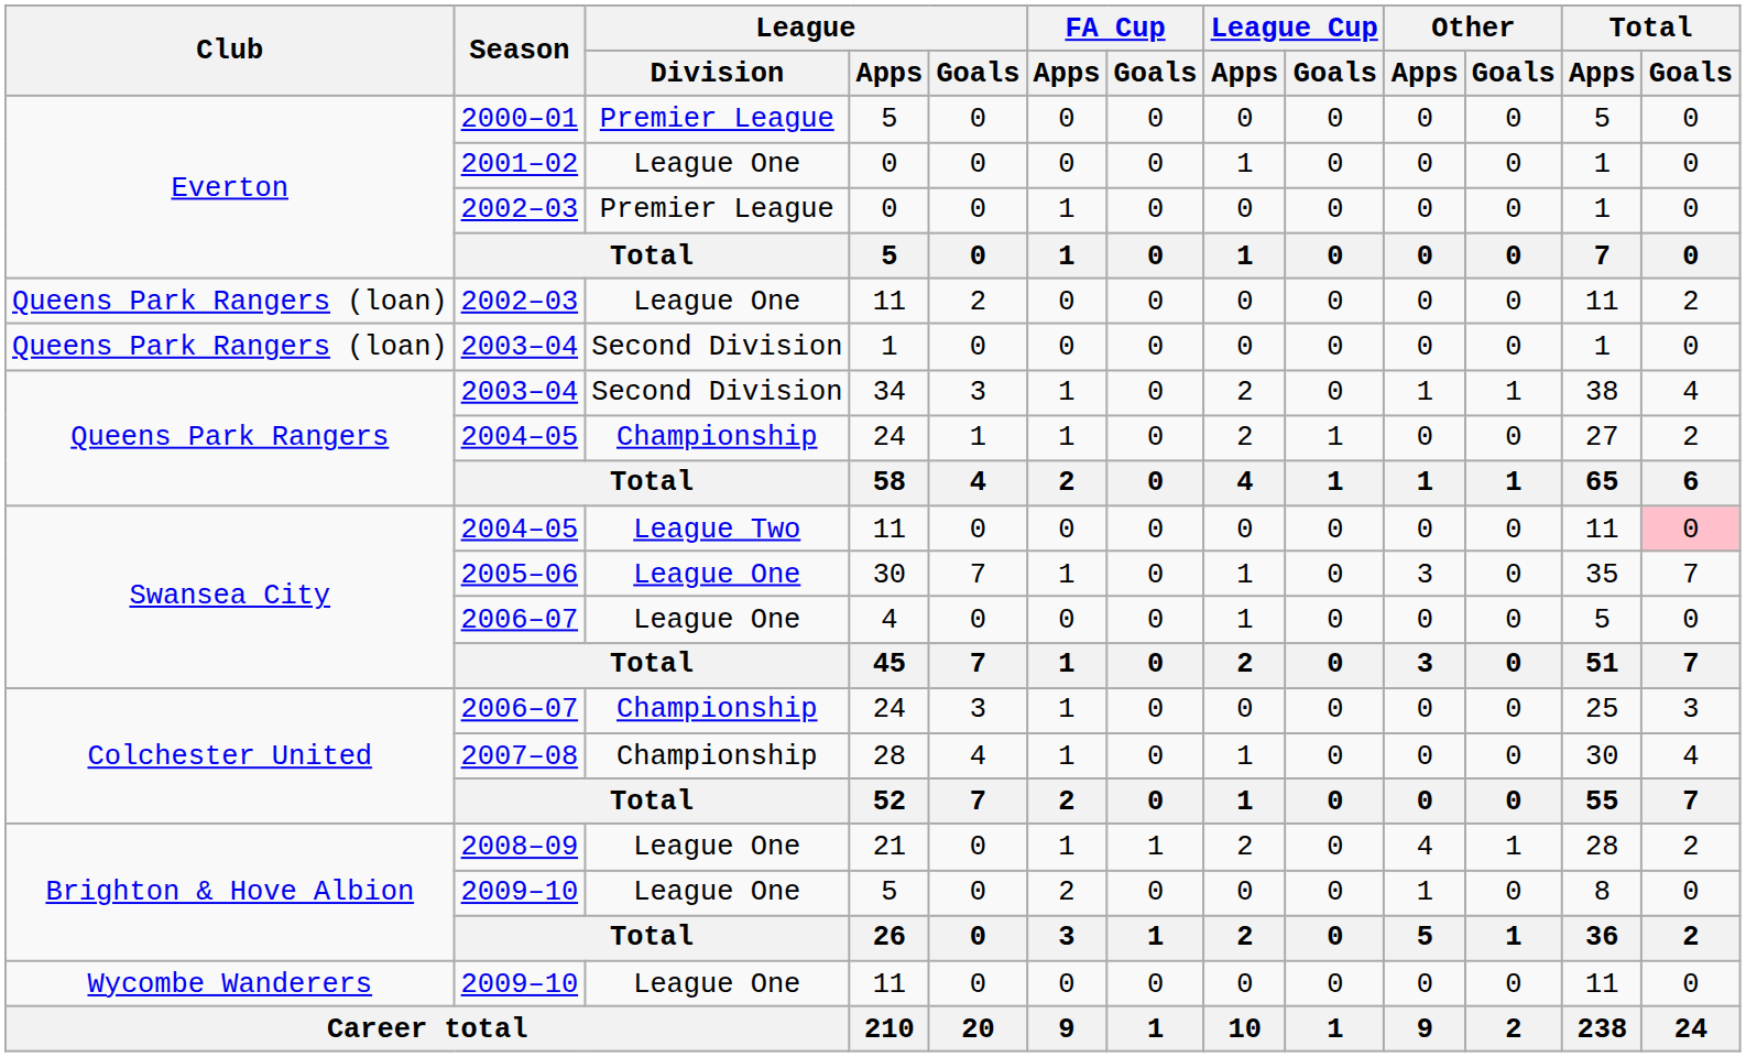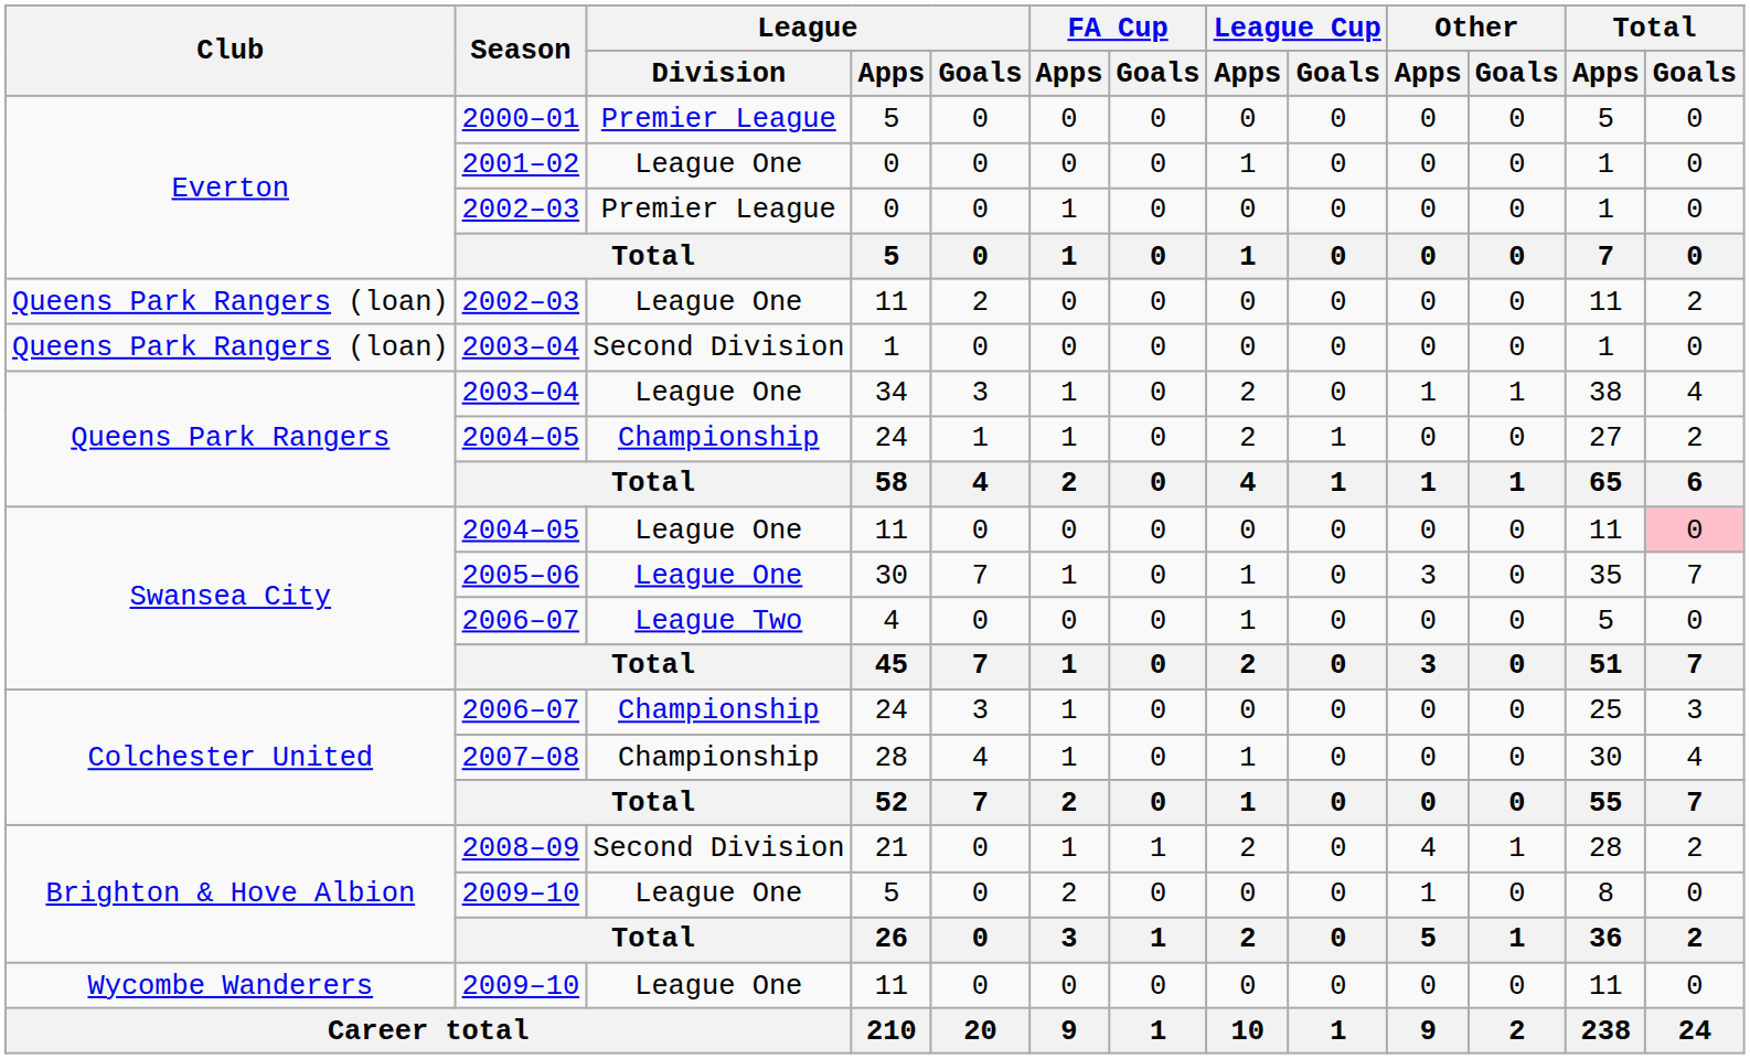 <table class="wikitable" style="text-align: center">
 <tr>
 <th rowspan="2">Club</th>
 <th rowspan="2">Season</th>
 <th colspan="3">League</th>
 <th colspan="2"><a href='#'>FA Cup</a></th>
 <th colspan="2"><a href='#'>League Cup</a></th>
 <th colspan="2">Other</th>
 <th colspan="2">Total</th>
 </tr>
 <tr>
 <th>Division</th>
 <th>Apps</th>
 <th>Goals</th>
 <th>Apps</th>
 <th>Goals</th>
 <th>Apps</th>
 <th>Goals</th>
 <th>Apps</th>
 <th>Goals</th>
 <th>Apps</th>
 <th>Goals</th>
 </tr>
 <tr>
 <td rowspan="4"><a href='#'>Everton</a></td>
 <td><a href='#'>2000–01</a></td>
 <td><a href='#'>Premier League</a></td>
 <td>5</td>
 <td>0</td>
 <td>0</td>
 <td>0</td>
 <td>0</td>
 <td>0</td>
 <td>0</td>
 <td>0</td>
 <td>5</td>
 <td>0</td>
 </tr>
 <tr>
 <td><a href='#'>2001–02</a></td>
 <td>League One</td>
 <td>0</td>
 <td>0</td>
 <td>0</td>
 <td>0</td>
 <td>1</td>
 <td>0</td>
 <td>0</td>
 <td>0</td>
 <td>1</td>
 <td>0</td>
 </tr>
 <tr>
 <td><a href='#'>2002–03</a></td>
 <td>Premier League</td>
 <td>0</td>
 <td>0</td>
 <td>1</td>
 <td>0</td>
 <td>0</td>
 <td>0</td>
 <td>0</td>
 <td>0</td>
 <td>1</td>
 <td>0</td>
 </tr>
 <tr>
 <th colspan="2">Total</th>
 <th>5</th>
 <th>0</th>
 <th>1</th>
 <th>0</th>
 <th>1</th>
 <th>0</th>
 <th>0</th>
 <th>0</th>
 <th>7</th>
 <th>0</th>
 </tr>
 <tr>
 <td><a href='#'>Queens Park Rangers</a> (loan)</td>
 <td><a href='#'>2002–03</a></td>
 <td>League One</td>
 <td>11</td>
 <td>2</td>
 <td>0</td>
 <td>0</td>
 <td>0</td>
 <td>0</td>
 <td>0</td>
 <td>0</td>
 <td>11</td>
 <td>2</td>
 </tr>
 <tr>
 <td><a href='#'>Queens Park Rangers</a> (loan)</td>
 <td><a href='#'>2003–04</a></td>
 <td>Second Division</td>
 <td>1</td>
 <td>0</td>
 <td>0</td>
 <td>0</td>
 <td>0</td>
 <td>0</td>
 <td>0</td>
 <td>0</td>
 <td>1</td>
 <td>0</td>
 </tr>
 <tr>
 <td rowspan="3"><a href='#'>Queens Park Rangers</a></td>
 <td><a href='#'>2003–04</a></td>
-<td>Second Division</td>
+<td>League One</td>
 <td>34</td>
 <td>3</td>
 <td>1</td>
 <td>0</td>
 <td>2</td>
 <td>0</td>
 <td>1</td>
 <td>1</td>
 <td>38</td>
 <td>4</td>
 </tr>
 <tr>
 <td><a href='#'>2004–05</a></td>
 <td><a href='#'>Championship</a></td>
 <td>24</td>
 <td>1</td>
 <td>1</td>
 <td>0</td>
 <td>2</td>
 <td>1</td>
 <td>0</td>
 <td>0</td>
 <td>27</td>
 <td>2</td>
 </tr>
 <tr>
 <th colspan="2">Total</th>
 <th>58</th>
 <th>4</th>
 <th>2</th>
 <th>0</th>
 <th>4</th>
 <th>1</th>
 <th>1</th>
 <th>1</th>
 <th>65</th>
 <th>6</th>
 </tr>
 <tr>
 <td rowspan="4"><a href='#'>Swansea City</a></td>
 <td><a href='#'>2004–05</a></td>
-<td><a href='#'>League Two</a></td>
+<td>League One</td>
 <td>11</td>
 <td>0</td>
 <td>0</td>
 <td>0</td>
 <td>0</td>
 <td>0</td>
 <td>0</td>
 <td>0</td>
 <td>11</td>
 <td style="background: pink;">0</td>
 </tr>
 <tr>
 <td><a href='#'>2005–06</a></td>
 <td><a href='#'>League One</a></td>
 <td>30</td>
 <td>7</td>
 <td>1</td>
 <td>0</td>
 <td>1</td>
 <td>0</td>
 <td>3</td>
 <td>0</td>
 <td>35</td>
 <td>7</td>
 </tr>
 <tr>
 <td><a href='#'>2006–07</a></td>
-<td>League One</td>
+<td><a href='#'>League Two</a></td>
 <td>4</td>
 <td>0</td>
 <td>0</td>
 <td>0</td>
 <td>1</td>
 <td>0</td>
 <td>0</td>
 <td>0</td>
 <td>5</td>
 <td>0</td>
 </tr>
 <tr>
 <th colspan="2">Total</th>
 <th>45</th>
 <th>7</th>
 <th>1</th>
 <th>0</th>
 <th>2</th>
 <th>0</th>
 <th>3</th>
 <th>0</th>
 <th>51</th>
 <th>7</th>
 </tr>
 <tr>
 <td rowspan="3"><a href='#'>Colchester United</a></td>
 <td><a href='#'>2006–07</a></td>
 <td><a href='#'>Championship</a></td>
 <td>24</td>
 <td>3</td>
 <td>1</td>
 <td>0</td>
 <td>0</td>
 <td>0</td>
 <td>0</td>
 <td>0</td>
 <td>25</td>
 <td>3</td>
 </tr>
 <tr>
 <td><a href='#'>2007–08</a></td>
 <td>Championship</td>
 <td>28</td>
 <td>4</td>
 <td>1</td>
 <td>0</td>
 <td>1</td>
 <td>0</td>
 <td>0</td>
 <td>0</td>
 <td>30</td>
 <td>4</td>
 </tr>
 <tr>
 <th colspan="2">Total</th>
 <th>52</th>
 <th>7</th>
 <th>2</th>
 <th>0</th>
 <th>1</th>
 <th>0</th>
 <th>0</th>
 <th>0</th>
 <th>55</th>
 <th>7</th>
 </tr>
 <tr>
 <td rowspan="3"><a href='#'>Brighton & Hove Albion</a></td>
 <td><a href='#'>2008–09</a></td>
-<td>League One</td>
+<td>Second Division</td>
 <td>21</td>
 <td>0</td>
 <td>1</td>
 <td>1</td>
 <td>2</td>
 <td>0</td>
 <td>4</td>
 <td>1</td>
 <td>28</td>
 <td>2</td>
 </tr>
 <tr>
 <td><a href='#'>2009–10</a></td>
 <td>League One</td>
 <td>5</td>
 <td>0</td>
 <td>2</td>
 <td>0</td>
 <td>0</td>
 <td>0</td>
 <td>1</td>
 <td>0</td>
 <td>8</td>
 <td>0</td>
 </tr>
 <tr>
 <th colspan="2">Total</th>
 <th>26</th>
 <th>0</th>
 <th>3</th>
 <th>1</th>
 <th>2</th>
 <th>0</th>
 <th>5</th>
 <th>1</th>
 <th>36</th>
 <th>2</th>
 </tr>
 <tr>
 <td><a href='#'>Wycombe Wanderers</a></td>
 <td><a href='#'>2009–10</a></td>
 <td>League One</td>
 <td>11</td>
 <td>0</td>
 <td>0</td>
 <td>0</td>
 <td>0</td>
 <td>0</td>
 <td>0</td>
 <td>0</td>
 <td>11</td>
 <td>0</td>
 </tr>
 <tr>
 <th colspan="3">Career total</th>
 <th>210</th>
 <th>20</th>
 <th>9</th>
 <th>1</th>
 <th>10</th>
 <th>1</th>
 <th>9</th>
 <th>2</th>
 <th>238</th>
 <th>24</th>
 </tr>
 </table>
